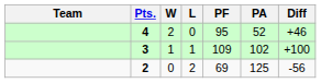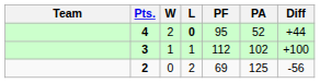 <table class=wikitable style="font-size:90%;">
 <tr align=center>
 <th width=150px>Team</th>
 <th width=30px><a href='#'>Pts.</a></th>
 <th width=20px>W</th>
 <th width=20px>L</th>
 <th width=40px>PF</th>
 <th width=40px>PA</th>
 <th width=40px>Diff</th>
 </tr>
 <tr align=center bgcolor="#ccffcc">
 <td align=left></td>
 <td><strong>4</strong></td>
 <td>2</td>
-<td>0</td>
+<td><strong>0</strong></td>
 <td>95</td>
 <td>52</td>
-<td>+46</td>
+<td>+44</td>
 </tr>
 <tr align=center bgcolor="#ccffcc">
 <td align=left></td>
 <td><strong>3</strong></td>
 <td>1</td>
 <td>1</td>
-<td>109</td>
+<td>112</td>
 <td>102</td>
 <td>+100</td>
 </tr>
 <tr align=center>
 <td align=left></td>
 <td><strong>2</strong></td>
 <td>0</td>
 <td>2</td>
 <td>69</td>
 <td>125</td>
 <td>-56</td>
 </tr>
 </table>
